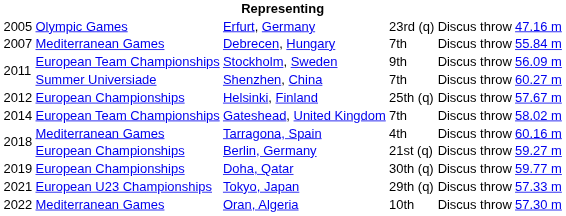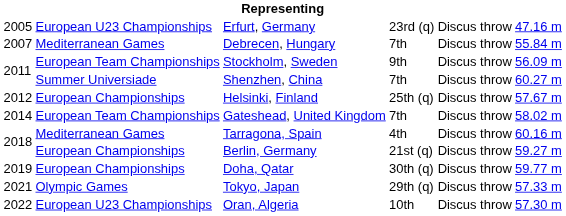 <table>
 <tr>
 <th colspan="6">Representing </th>
 </tr>
 <tr>
 <td>2005</td>
-<td><a href='#'>Olympic Games</a></td>
+<td><a href='#'>European U23 Championships</a></td>
 <td><a href='#'>Erfurt</a>, <a href='#'>Germany</a></td>
 <td>23rd (q)</td>
 <td>Discus throw</td>
 <td><a href='#'>47.16 m</a></td>
 </tr>
 <tr>
 <td>2007</td>
 <td><a href='#'>Mediterranean Games</a></td>
 <td><a href='#'>Debrecen</a>, <a href='#'>Hungary</a></td>
 <td>7th</td>
 <td>Discus throw</td>
 <td><a href='#'>55.84 m</a></td>
 </tr>
 <tr>
 <td rowspan=2>2011</td>
 <td><a href='#'>European Team Championships</a></td>
 <td><a href='#'>Stockholm</a>, <a href='#'>Sweden</a></td>
 <td>9th</td>
 <td>Discus throw</td>
 <td><a href='#'>56.09 m</a></td>
 </tr>
 <tr>
 <td><a href='#'>Summer Universiade</a></td>
 <td><a href='#'>Shenzhen</a>, <a href='#'>China</a></td>
 <td>7th</td>
 <td>Discus throw</td>
 <td><a href='#'>60.27 m</a></td>
 </tr>
 <tr>
 <td>2012</td>
 <td><a href='#'>European Championships</a></td>
 <td><a href='#'>Helsinki</a>, <a href='#'>Finland</a></td>
 <td>25th (q)</td>
 <td>Discus throw</td>
 <td><a href='#'>57.67 m</a></td>
 </tr>
 <tr>
 <td>2014</td>
 <td><a href='#'>European Team Championships</a></td>
 <td><a href='#'>Gateshead</a>, <a href='#'>United Kingdom</a></td>
 <td>7th</td>
 <td>Discus throw</td>
 <td><a href='#'>58.02 m</a></td>
 </tr>
 <tr>
 <td rowspan=2>2018</td>
 <td><a href='#'>Mediterranean Games</a></td>
 <td><a href='#'>Tarragona, Spain</a></td>
 <td>4th</td>
 <td>Discus throw</td>
 <td><a href='#'>60.16 m</a></td>
 </tr>
 <tr>
 <td><a href='#'>European Championships</a></td>
 <td><a href='#'>Berlin, Germany</a></td>
 <td>21st (q)</td>
 <td>Discus throw</td>
 <td><a href='#'>59.27 m</a></td>
 </tr>
 <tr>
 <td>2019</td>
 <td><a href='#'>European Championships</a></td>
 <td><a href='#'>Doha, Qatar</a></td>
 <td>30th (q)</td>
 <td>Discus throw</td>
 <td><a href='#'>59.77 m</a></td>
 </tr>
 <tr>
 <td>2021</td>
-<td><a href='#'>European U23 Championships</a></td>
+<td><a href='#'>Olympic Games</a></td>
 <td><a href='#'>Tokyo, Japan</a></td>
 <td>29th (q)</td>
 <td>Discus throw</td>
 <td><a href='#'>57.33 m</a></td>
 </tr>
 <tr>
 <td>2022</td>
-<td><a href='#'>Mediterranean Games</a></td>
+<td><a href='#'>European U23 Championships</a></td>
 <td><a href='#'>Oran, Algeria</a></td>
 <td>10th</td>
 <td>Discus throw</td>
 <td><a href='#'>57.30 m</a></td>
 </tr>
 </table>
